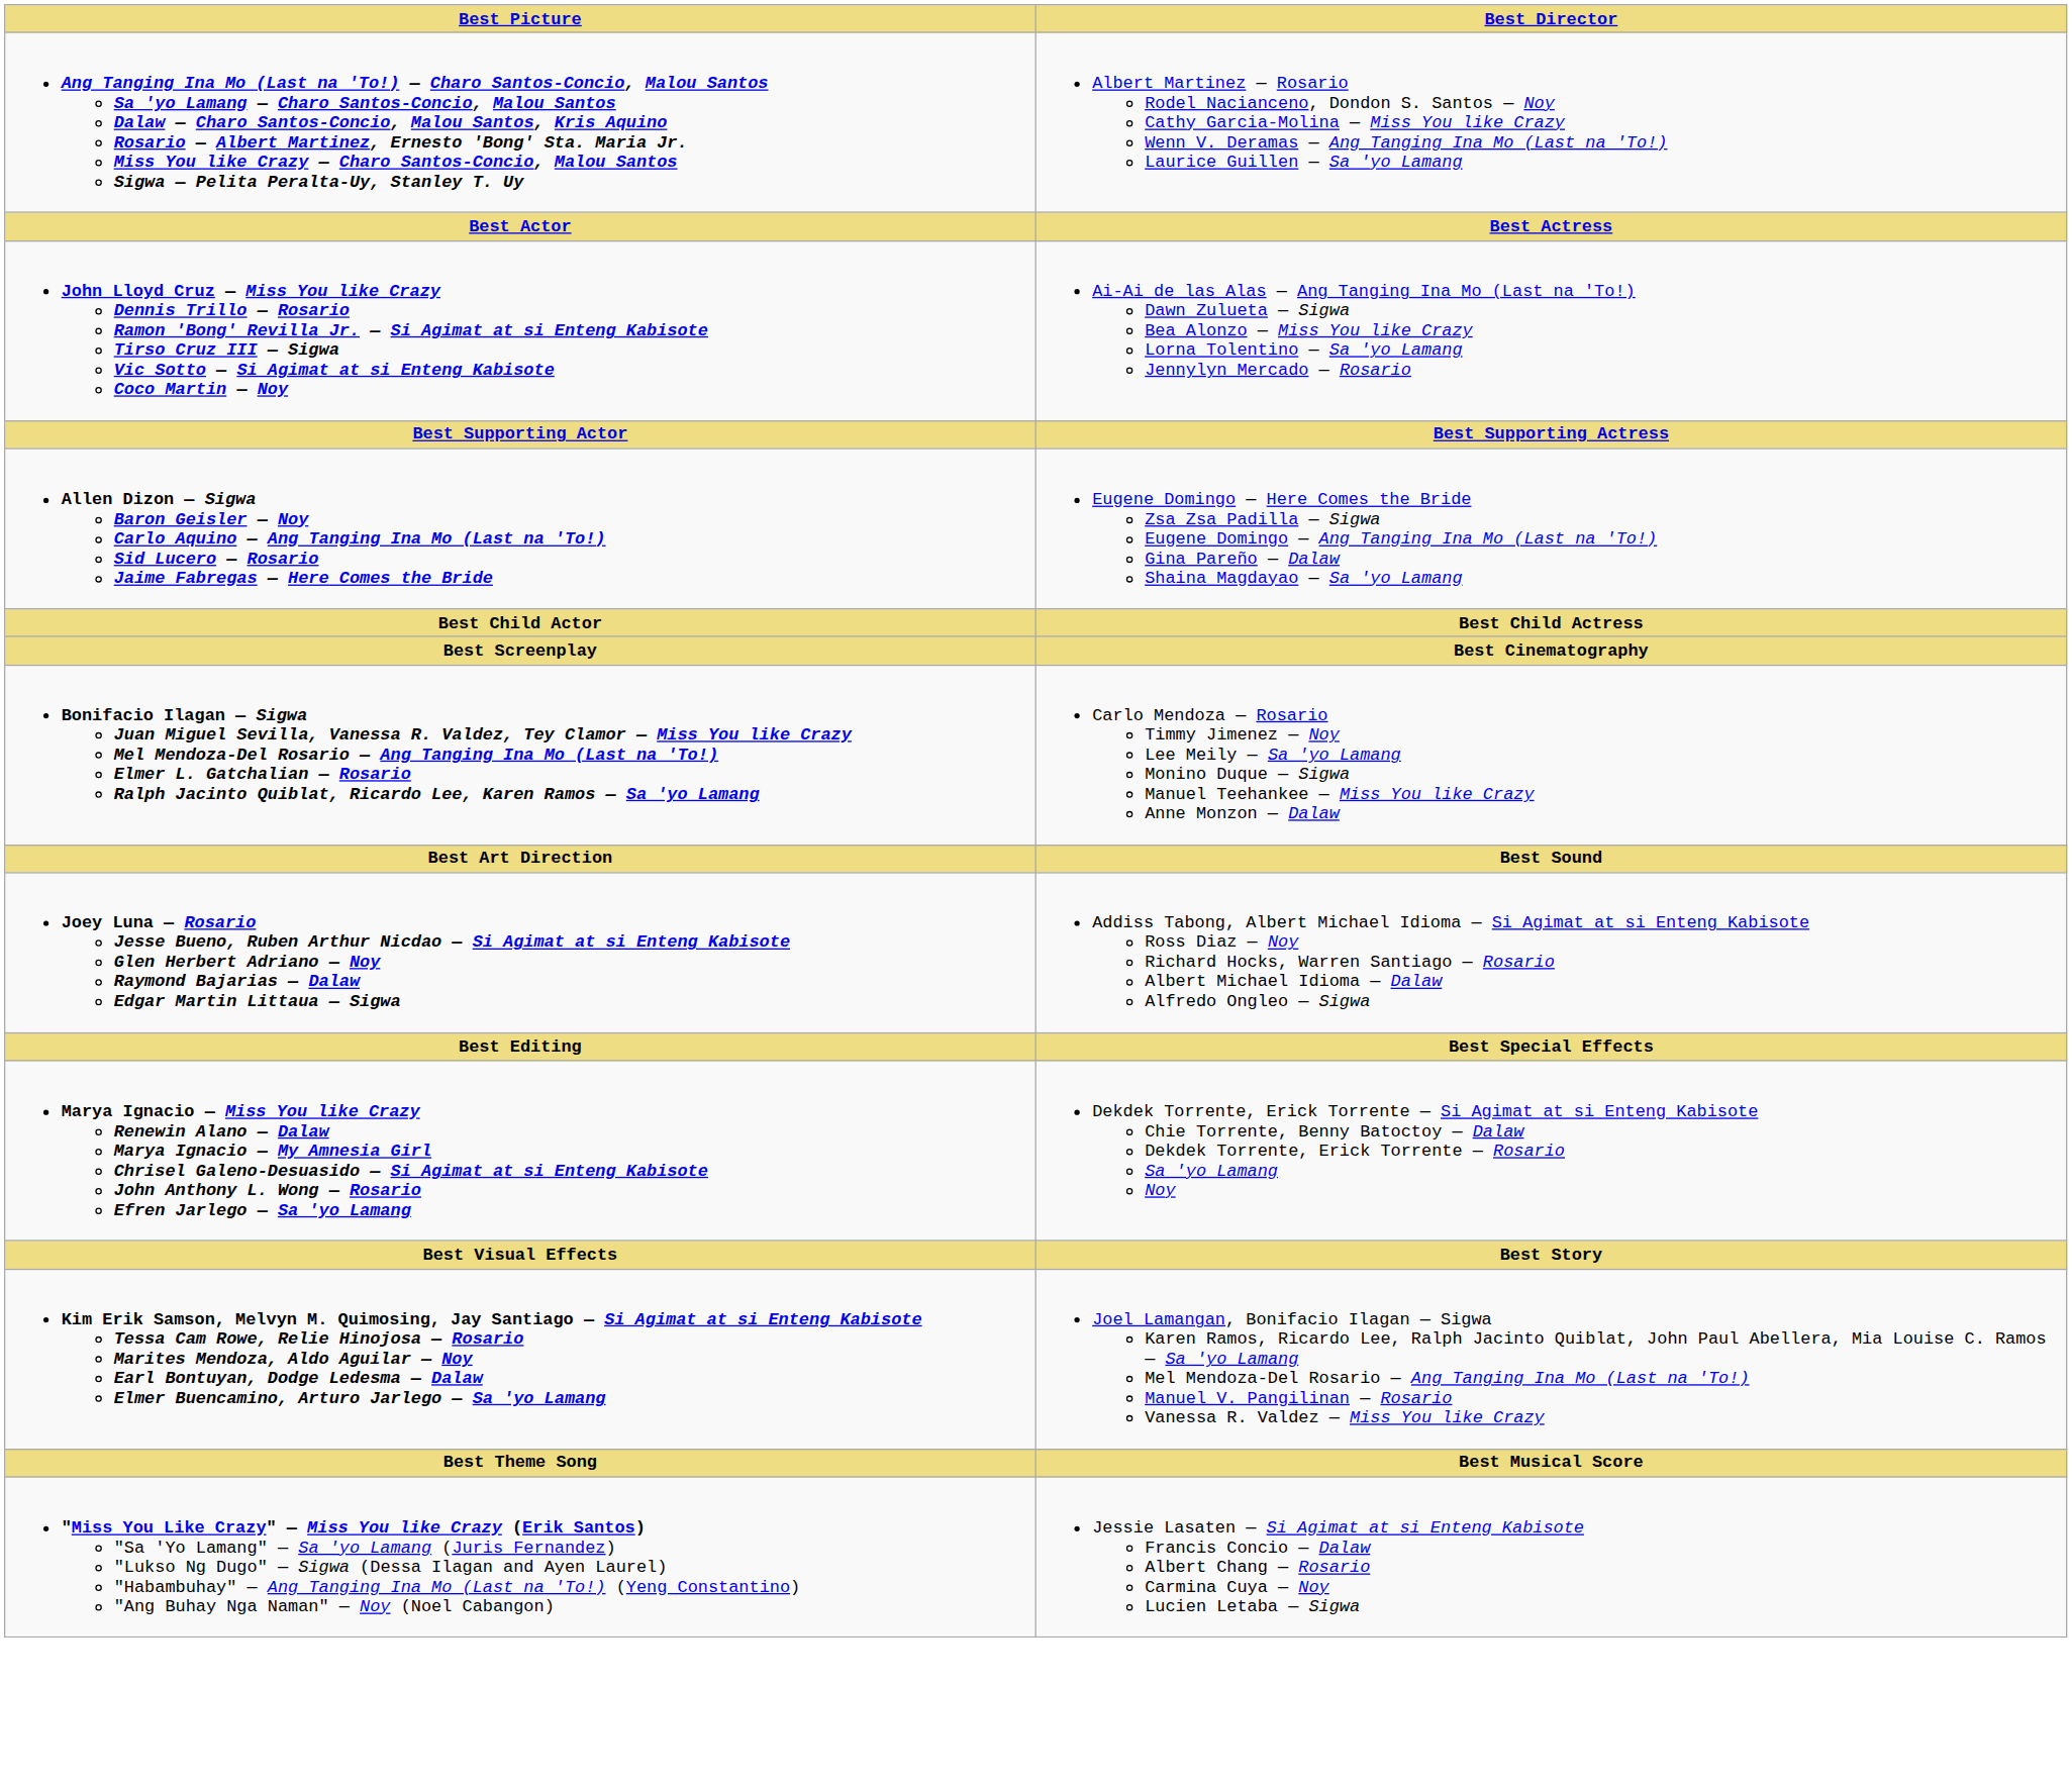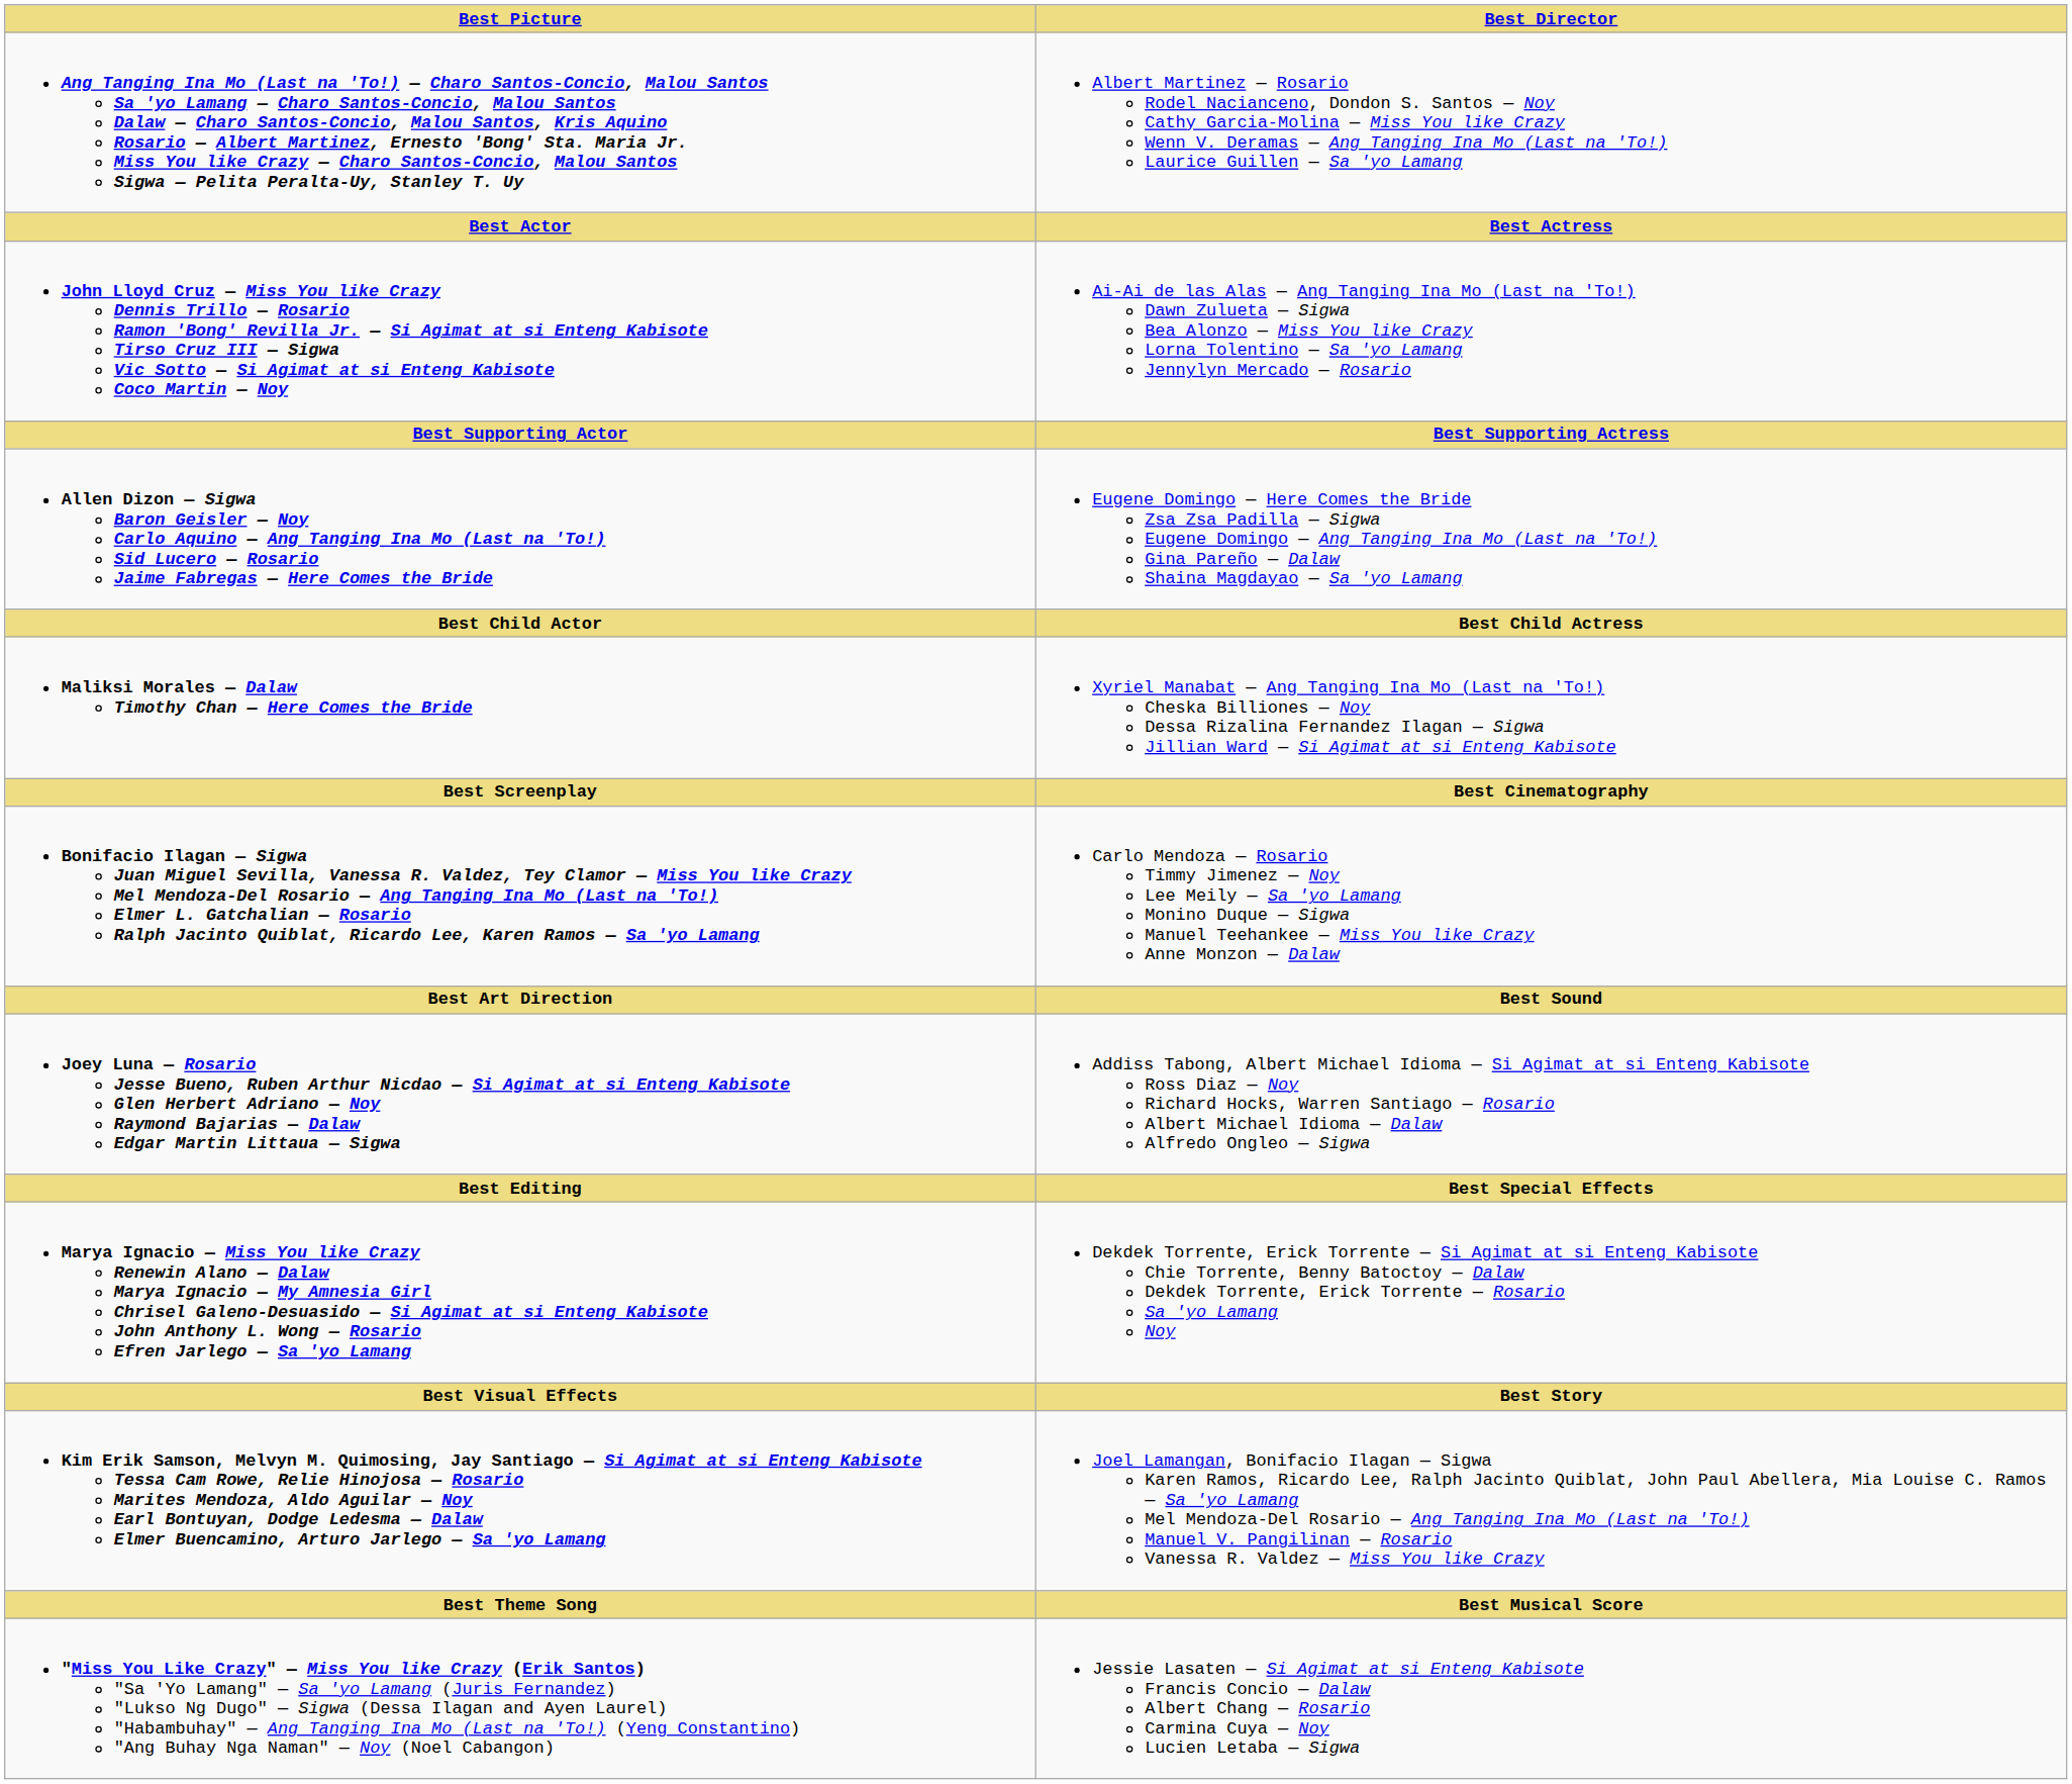 <table class=wikitable>
 <tr>
 <th style="background:#EEDD82; width:50%"><a href='#'>Best Picture</a></th>
 <th style="background:#EEDD82; width:50%"><a href='#'>Best Director</a></th>
 </tr>
 <tr>
 <td valign="top"><br><ul><li><strong><em><a href='#'>Ang Tanging Ina Mo (Last na 'To!)</a><em> — <a href='#'>Charo Santos-Concio</a>, <a href='#'>Malou Santos</a><strong><ul><li></em><a href='#'>Sa 'yo Lamang</a><em> — <a href='#'>Charo Santos-Concio</a>, <a href='#'>Malou Santos</a></li><li></em><a href='#'>Dalaw</a><em> — <a href='#'>Charo Santos-Concio</a>, <a href='#'>Malou Santos</a>, <a href='#'>Kris Aquino</a></li><li></em><a href='#'>Rosario</a><em> — <a href='#'>Albert Martinez</a>, Ernesto 'Bong' Sta. Maria Jr.</li><li></em><a href='#'>Miss You like Crazy</a><em> — <a href='#'>Charo Santos-Concio</a>, <a href='#'>Malou Santos</a></li><li></em>Sigwa<em> — Pelita Peralta-Uy, Stanley T. Uy</li></ul></li></ul></td>
 <td valign="top"><br><ul><li></strong><a href='#'>Albert Martinez</a> — </em><a href='#'>Rosario</a></em></strong><ul><li><a href='#'>Rodel Nacianceno</a>, Dondon S. Santos — <em><a href='#'>Noy</a></em></li><li><a href='#'>Cathy Garcia-Molina</a> — <em><a href='#'>Miss You like Crazy</a></em></li><li><a href='#'>Wenn V. Deramas</a> — <em><a href='#'>Ang Tanging Ina Mo (Last na 'To!)</a></em></li><li><a href='#'>Laurice Guillen</a> — <em><a href='#'>Sa 'yo Lamang</a></em></li></ul></li></ul></td>
 </tr>
 <tr>
 <th style="background:#EEDD82; width:50%"><a href='#'>Best Actor</a></th>
 <th style="background:#EEDD82; width:50%"><a href='#'>Best Actress</a></th>
 </tr>
 <tr>
 <td valign="top"><br><ul><li><strong><a href='#'>John Lloyd Cruz</a> — <em><a href='#'>Miss You like Crazy</a><strong><em><ul><li><a href='#'>Dennis Trillo</a> — </em><a href='#'>Rosario</a><em></li><li><a href='#'>Ramon 'Bong' Revilla Jr.</a> — </em><a href='#'>Si Agimat at si Enteng Kabisote</a><em></li><li><a href='#'>Tirso Cruz III</a> — </em>Sigwa<em></li><li><a href='#'>Vic Sotto</a> — </em><a href='#'>Si Agimat at si Enteng Kabisote</a><em></li><li><a href='#'>Coco Martin</a> — </em><a href='#'>Noy</a><em></li></ul></li></ul></td>
 <td valign="top"><br><ul><li></strong><a href='#'>Ai-Ai de las Alas</a> — </em><a href='#'>Ang Tanging Ina Mo (Last na 'To!)</a></em></strong><ul><li><a href='#'>Dawn Zulueta</a> — <em>Sigwa</em></li><li><a href='#'>Bea Alonzo</a> — <em><a href='#'>Miss You like Crazy</a></em></li><li><a href='#'>Lorna Tolentino</a> — <em><a href='#'>Sa 'yo Lamang</a></em></li><li><a href='#'>Jennylyn Mercado</a> — <em><a href='#'>Rosario</a></em></li></ul></li></ul></td>
 </tr>
 <tr>
 <th style="background:#EEDD82; width:50%"><a href='#'>Best Supporting Actor</a></th>
 <th style="background:#EEDD82; width:50%"><a href='#'>Best Supporting Actress</a></th>
 </tr>
 <tr>
 <td valign="top"><br><ul><li><strong>Allen Dizon — <em>Sigwa<strong><em><ul><li><a href='#'>Baron Geisler</a> — </em><a href='#'>Noy</a><em></li><li><a href='#'>Carlo Aquino</a> — </em><a href='#'>Ang Tanging Ina Mo (Last na 'To!)</a><em></li><li><a href='#'>Sid Lucero</a> — </em><a href='#'>Rosario</a><em></li><li><a href='#'>Jaime Fabregas</a> — </em><a href='#'>Here Comes the Bride</a><em></li></ul></li></ul></td>
 <td valign="top"><br><ul><li></strong><a href='#'>Eugene Domingo</a> — </em><a href='#'>Here Comes the Bride</a></em></strong><ul><li><a href='#'>Zsa Zsa Padilla</a> — <em>Sigwa</em></li><li><a href='#'>Eugene Domingo</a> — <em><a href='#'>Ang Tanging Ina Mo (Last na 'To!)</a></em></li><li><a href='#'>Gina Pareño</a> — <em><a href='#'>Dalaw</a></em></li><li><a href='#'>Shaina Magdayao</a> — <em><a href='#'>Sa 'yo Lamang</a></em></li></ul></li></ul></td>
 </tr>
 <tr>
 <th style="background:#EEDD82; width:50%">Best Child Actor</th>
 <th style="background:#EEDD82; width:50%">Best Child Actress</th>
+</tr>
+<tr>
+<td valign="top"><br><ul><li><strong>Maliksi Morales — <em><a href='#'>Dalaw</a><strong><em><ul><li>Timothy Chan — </em><a href='#'>Here Comes the Bride</a><em></li></ul></li></ul></td>
+<td valign="top"><br><ul><li></strong><a href='#'>Xyriel Manabat</a> — </em><a href='#'>Ang Tanging Ina Mo (Last na 'To!)</a></em></strong><ul><li>Cheska Billiones — <em><a href='#'>Noy</a></em></li><li>Dessa Rizalina Fernandez Ilagan — <em>Sigwa</em></li><li><a href='#'>Jillian Ward</a> — <em><a href='#'>Si Agimat at si Enteng Kabisote</a></em></li></ul></li></ul></td>
 </tr>
 <tr>
 <th style="background:#EEDD82; width:50%">Best Screenplay</th>
 <th style="background:#EEDD82; width:50%">Best Cinematography</th>
 </tr>
 <tr>
 <td valign="top"><br><ul><li><strong>Bonifacio Ilagan — <em>Sigwa<strong><em><ul><li>Juan Miguel Sevilla, Vanessa R. Valdez, Tey Clamor — </em><a href='#'>Miss You like Crazy</a><em></li><li>Mel Mendoza-Del Rosario — </em><a href='#'>Ang Tanging Ina Mo (Last na 'To!)</a><em></li><li>Elmer L. Gatchalian — </em><a href='#'>Rosario</a><em></li><li>Ralph Jacinto Quiblat, Ricardo Lee, Karen Ramos — </em><a href='#'>Sa 'yo Lamang</a><em></li></ul></li></ul></td>
 <td valign="top"><br><ul><li></strong>Carlo Mendoza — </em><a href='#'>Rosario</a></em></strong><ul><li>Timmy Jimenez — <em><a href='#'>Noy</a></em></li><li>Lee Meily — <em><a href='#'>Sa 'yo Lamang</a></em></li><li>Monino Duque — <em>Sigwa</em></li><li>Manuel Teehankee — <em><a href='#'>Miss You like Crazy</a></em></li><li>Anne Monzon — <em><a href='#'>Dalaw</a></em></li></ul></li></ul></td>
 </tr>
 <tr>
 <th style="background:#EEDD82; width:50%">Best Art Direction</th>
 <th style="background:#EEDD82; width:50%">Best Sound</th>
 </tr>
 <tr>
 <td valign="top"><br><ul><li><strong>Joey Luna — <em><a href='#'>Rosario</a><strong><em><ul><li>Jesse Bueno, Ruben Arthur Nicdao — </em><a href='#'>Si Agimat at si Enteng Kabisote</a><em></li><li>Glen Herbert Adriano — </em><a href='#'>Noy</a><em></li><li>Raymond Bajarias — </em><a href='#'>Dalaw</a><em></li><li>Edgar Martin Littaua — </em>Sigwa<em></li></ul></li></ul></td>
 <td valign="top"><br><ul><li></strong>Addiss Tabong, Albert Michael Idioma — </em><a href='#'>Si Agimat at si Enteng Kabisote</a></em></strong><ul><li>Ross Diaz — <em><a href='#'>Noy</a></em></li><li>Richard Hocks, Warren Santiago — <em><a href='#'>Rosario</a></em></li><li>Albert Michael Idioma — <em><a href='#'>Dalaw</a></em></li><li>Alfredo Ongleo — <em>Sigwa</em></li></ul></li></ul></td>
 </tr>
 <tr>
 <th style="background:#EEDD82; width:50%">Best Editing</th>
 <th style="background:#EEDD82; width:50%">Best Special Effects</th>
 </tr>
 <tr>
 <td valign="top"><br><ul><li><strong>Marya Ignacio — <em><a href='#'>Miss You like Crazy</a><strong><em><ul><li>Renewin Alano — </em><a href='#'>Dalaw</a><em></li><li>Marya Ignacio — </em><a href='#'>My Amnesia Girl</a><em></li><li>Chrisel Galeno-Desuasido — </em><a href='#'>Si Agimat at si Enteng Kabisote</a><em></li><li>John Anthony L. Wong — </em><a href='#'>Rosario</a><em></li><li>Efren Jarlego — </em><a href='#'>Sa 'yo Lamang</a><em></li></ul></li></ul></td>
 <td valign="top"><br><ul><li></strong>Dekdek Torrente, Erick Torrente — </em><a href='#'>Si Agimat at si Enteng Kabisote</a></em></strong><ul><li>Chie Torrente, Benny Batoctoy — <em><a href='#'>Dalaw</a></em></li><li>Dekdek Torrente, Erick Torrente — <em><a href='#'>Rosario</a></em></li><li><em><a href='#'>Sa 'yo Lamang</a></em></li><li><em><a href='#'>Noy</a></em></li></ul></li></ul></td>
 </tr>
 <tr>
 <th style="background:#EEDD82; width:50%">Best Visual Effects</th>
 <th style="background:#EEDD82; width:50%">Best Story</th>
 </tr>
 <tr>
 <td valign="top"><br><ul><li><strong> Kim Erik Samson, Melvyn M. Quimosing, Jay Santiago — <em><a href='#'>Si Agimat at si Enteng Kabisote</a><strong><em><ul><li>Tessa Cam Rowe, Relie Hinojosa — </em><a href='#'>Rosario</a><em></li><li>Marites Mendoza, Aldo Aguilar — </em><a href='#'>Noy</a><em></li><li>Earl Bontuyan, Dodge Ledesma — </em><a href='#'>Dalaw</a><em></li><li>Elmer Buencamino, Arturo Jarlego — </em><a href='#'>Sa 'yo Lamang</a><em></li></ul></li></ul></td>
 <td valign="top"><br><ul><li></strong><a href='#'>Joel Lamangan</a>, Bonifacio Ilagan — </em>Sigwa</em></strong><ul><li>Karen Ramos, Ricardo Lee, Ralph Jacinto Quiblat, John Paul Abellera, Mia Louise C. Ramos — <em><a href='#'>Sa 'yo Lamang</a></em></li><li>Mel Mendoza-Del Rosario — <em><a href='#'>Ang Tanging Ina Mo (Last na 'To!)</a></em></li><li><a href='#'>Manuel V. Pangilinan</a> — <em><a href='#'>Rosario</a></em></li><li>Vanessa R. Valdez — <em><a href='#'>Miss You like Crazy</a></em></li></ul></li></ul></td>
 </tr>
 <tr>
 <th style="background:#EEDD82; width:50%">Best Theme Song</th>
 <th style="background:#EEDD82; width:50%">Best Musical Score</th>
 </tr>
 <tr>
 <td valign="top"><br><ul><li><strong> "<a href='#'>Miss You Like Crazy</a>" — <em><a href='#'>Miss You like Crazy</a></em> (<a href='#'>Erik Santos</a>)</strong><ul><li>"Sa 'Yo Lamang" — <em><a href='#'>Sa 'yo Lamang</a></em> (<a href='#'>Juris Fernandez</a>)</li><li>"Lukso Ng Dugo" — <em>Sigwa</em> (Dessa Ilagan and Ayen Laurel)</li><li>"Habambuhay"  — <em><a href='#'>Ang Tanging Ina Mo (Last na 'To!)</a></em> (<a href='#'>Yeng Constantino</a>)</li><li>"Ang Buhay Nga Naman" — <em><a href='#'>Noy</a></em> (Noel Cabangon)</li></ul></li></ul></td>
 <td valign="top"><br><ul><li>Jessie Lasaten — <em><a href='#'>Si Agimat at si Enteng Kabisote</a></em><ul><li>Francis Concio — <em><a href='#'>Dalaw</a></em></li><li>Albert Chang — <em><a href='#'>Rosario</a></em></li><li>Carmina Cuya — <em><a href='#'>Noy</a></em></li><li>Lucien Letaba — <em>Sigwa</em></li></ul></li></ul></td>
 </tr>
 </table>
